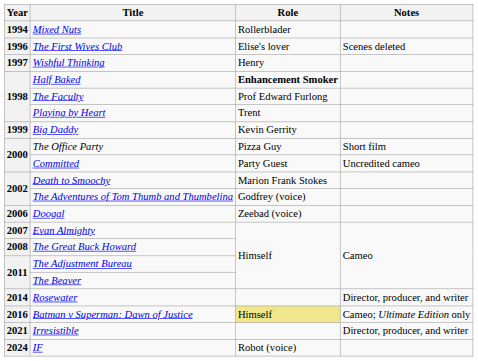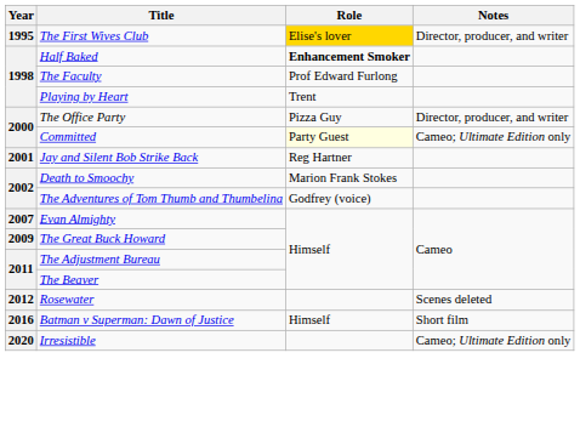 <table class= "wikitable plainrowheaders sortable" style="margin-right: 0;">
 <tr>
 <th scope="col">Year</th>
 <th scope="col">Title</th>
 <th scope="col">Role</th>
 <th scope="col" class="unsortable">Notes</th>
 </tr>
 <tr>
-<th scope="row">1994</th>
-<td><em><a href='#'>Mixed Nuts</a></em></td>
-<td>Rollerblader</td>
-<td></td>
-</tr>
-<tr>
-<th scope="row">1996</th>
+<th scope="row">1995</th>
 <td><em><a href='#'>The First Wives Club</a></em></td>
-<td>Elise's lover</td>
-<td>Scenes deleted</td>
-</tr>
-<tr>
-<th scope="row">1997</th>
-<td><em><a href='#'>Wishful Thinking</a></em></td>
-<td>Henry</td>
-<td></td>
+<td style="background: gold;">Elise's lover</td>
+<td>Director, producer, and writer</td>
 </tr>
 <tr>
 <th rowspan="3" scope="row">1998</th>
 <td><em><a href='#'>Half Baked</a></em></td>
 <td><strong>Enhancement Smoker</strong></td>
 <td></td>
 </tr>
 <tr>
 <td><em><a href='#'>The Faculty</a></em></td>
 <td>Prof Edward Furlong</td>
 <td></td>
 </tr>
 <tr>
 <td><em><a href='#'>Playing by Heart</a></em></td>
 <td>Trent</td>
 <td></td>
 </tr>
 <tr>
-<th scope="row">1999</th>
-<td><em><a href='#'>Big Daddy</a></em></td>
-<td>Kevin Gerrity</td>
-<td></td>
-</tr>
-<tr>
 <th rowspan="2" scope="row">2000</th>
 <td><em>The Office Party</em></td>
 <td>Pizza Guy</td>
-<td>Short film</td>
+<td>Director, producer, and writer</td>
 </tr>
 <tr>
 <td><em><a href='#'>Committed</a></em></td>
-<td>Party Guest</td>
-<td>Uncredited cameo</td>
+<td style="background: lightyellow;">Party Guest</td>
+<td>Cameo; <em>Ultimate Edition</em> only</td>
+</tr>
+<tr>
+<th scope="row">2001</th>
+<td><em><a href='#'>Jay and Silent Bob Strike Back</a></em></td>
+<td>Reg Hartner</td>
+<td></td>
 </tr>
 <tr>
 <th rowspan="2" scope="row">2002</th>
 <td><em><a href='#'>Death to Smoochy</a></em></td>
 <td>Marion Frank Stokes</td>
 <td></td>
 </tr>
 <tr>
 <td><em><a href='#'>The Adventures of Tom Thumb and Thumbelina</a></em></td>
 <td>Godfrey (voice)</td>
 <td></td>
 </tr>
 <tr>
-<th scope="row">2006</th>
-<td><em><a href='#'>Doogal</a></em></td>
-<td>Zeebad (voice)</td>
-<td></td>
-</tr>
-<tr>
 <th scope="row">2007</th>
 <td><em><a href='#'>Evan Almighty</a></em></td>
 <td rowspan="4">Himself</td>
 <td rowspan="4">Cameo</td>
 </tr>
 <tr>
-<th scope="row">2008</th>
+<th scope="row">2009</th>
 <td><em><a href='#'>The Great Buck Howard</a></em></td>
 </tr>
 <tr>
 <th rowspan="2" scope="row">2011</th>
 <td><em><a href='#'>The Adjustment Bureau</a></em></td>
 </tr>
 <tr>
 <td><em><a href='#'>The Beaver</a></em></td>
 </tr>
 <tr>
-<th scope="row">2014</th>
+<th scope="row">2012</th>
 <td><em><a href='#'>Rosewater</a></em></td>
 <td></td>
-<td>Director, producer, and writer</td>
+<td>Scenes deleted</td>
 </tr>
 <tr>
 <th scope="row">2016</th>
 <td><em><a href='#'>Batman v Superman: Dawn of Justice</a></em></td>
-<td style="background: khaki;">Himself</td>
+<td>Himself</td>
+<td>Short film</td>
+</tr>
+<tr>
+<th scope="row">2020</th>
+<td><em><a href='#'>Irresistible</a></em></td>
+<td></td>
 <td>Cameo; <em>Ultimate Edition</em> only</td>
 </tr>
-<tr>
-<th scope="row">2021</th>
-<td><em><a href='#'>Irresistible</a></em></td>
-<td></td>
-<td>Director, producer, and writer</td>
-</tr>
-<tr>
-<th scope="row">2024</th>
-<td><em><a href='#'>IF</a></em></td>
-<td>Robot (voice)</td>
-<td></td>
-</tr>
 </table>
